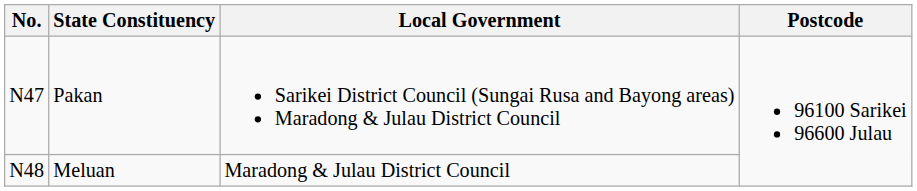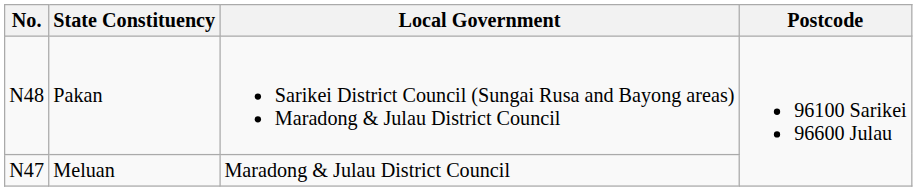 <table class="wikitable">
 <tr>
 <th>No.</th>
 <th>State Constituency</th>
 <th>Local Government</th>
 <th>Postcode</th>
 </tr>
 <tr>
-<td>N47</td>
+<td>N48</td>
 <td>Pakan</td>
 <td><br><ul><li>Sarikei District Council (Sungai Rusa and Bayong areas)</li><li>Maradong & Julau District Council</li></ul></td>
 <td rowspan="2"><br><ul><li>96100 Sarikei</li><li>96600 Julau</li></ul></td>
 </tr>
 <tr>
-<td>N48</td>
+<td>N47</td>
 <td>Meluan</td>
 <td>Maradong & Julau District Council</td>
 </tr>
 </table>
